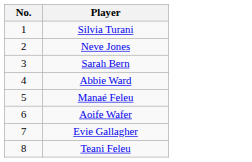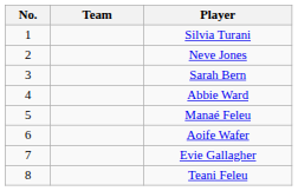 <table class="wikitable" style="text-align:center">
 <tr>
 <th width=50>No.</th>
+<th width=110>Team</th>
 <th width=180>Player</th>
 </tr>
 <tr>
 <td>1</td>
+<td align=left></td>
 <td><a href='#'>Silvia Turani</a></td>
 </tr>
 <tr>
 <td>2</td>
+<td align=left></td>
 <td><a href='#'>Neve Jones</a></td>
 </tr>
 <tr>
 <td>3</td>
+<td align=left></td>
 <td><a href='#'>Sarah Bern</a></td>
 </tr>
 <tr>
 <td>4</td>
+<td align=left></td>
 <td><a href='#'>Abbie Ward</a></td>
 </tr>
 <tr>
 <td>5</td>
+<td align=left></td>
 <td><a href='#'>Manaé Feleu</a></td>
 </tr>
 <tr>
 <td>6</td>
+<td align=left></td>
 <td><a href='#'>Aoife Wafer</a></td>
 </tr>
 <tr>
 <td>7</td>
+<td align=left></td>
 <td><a href='#'>Evie Gallagher</a></td>
 </tr>
 <tr>
 <td>8</td>
+<td align=left></td>
 <td><a href='#'>Teani Feleu</a></td>
 </tr>
 </table>
